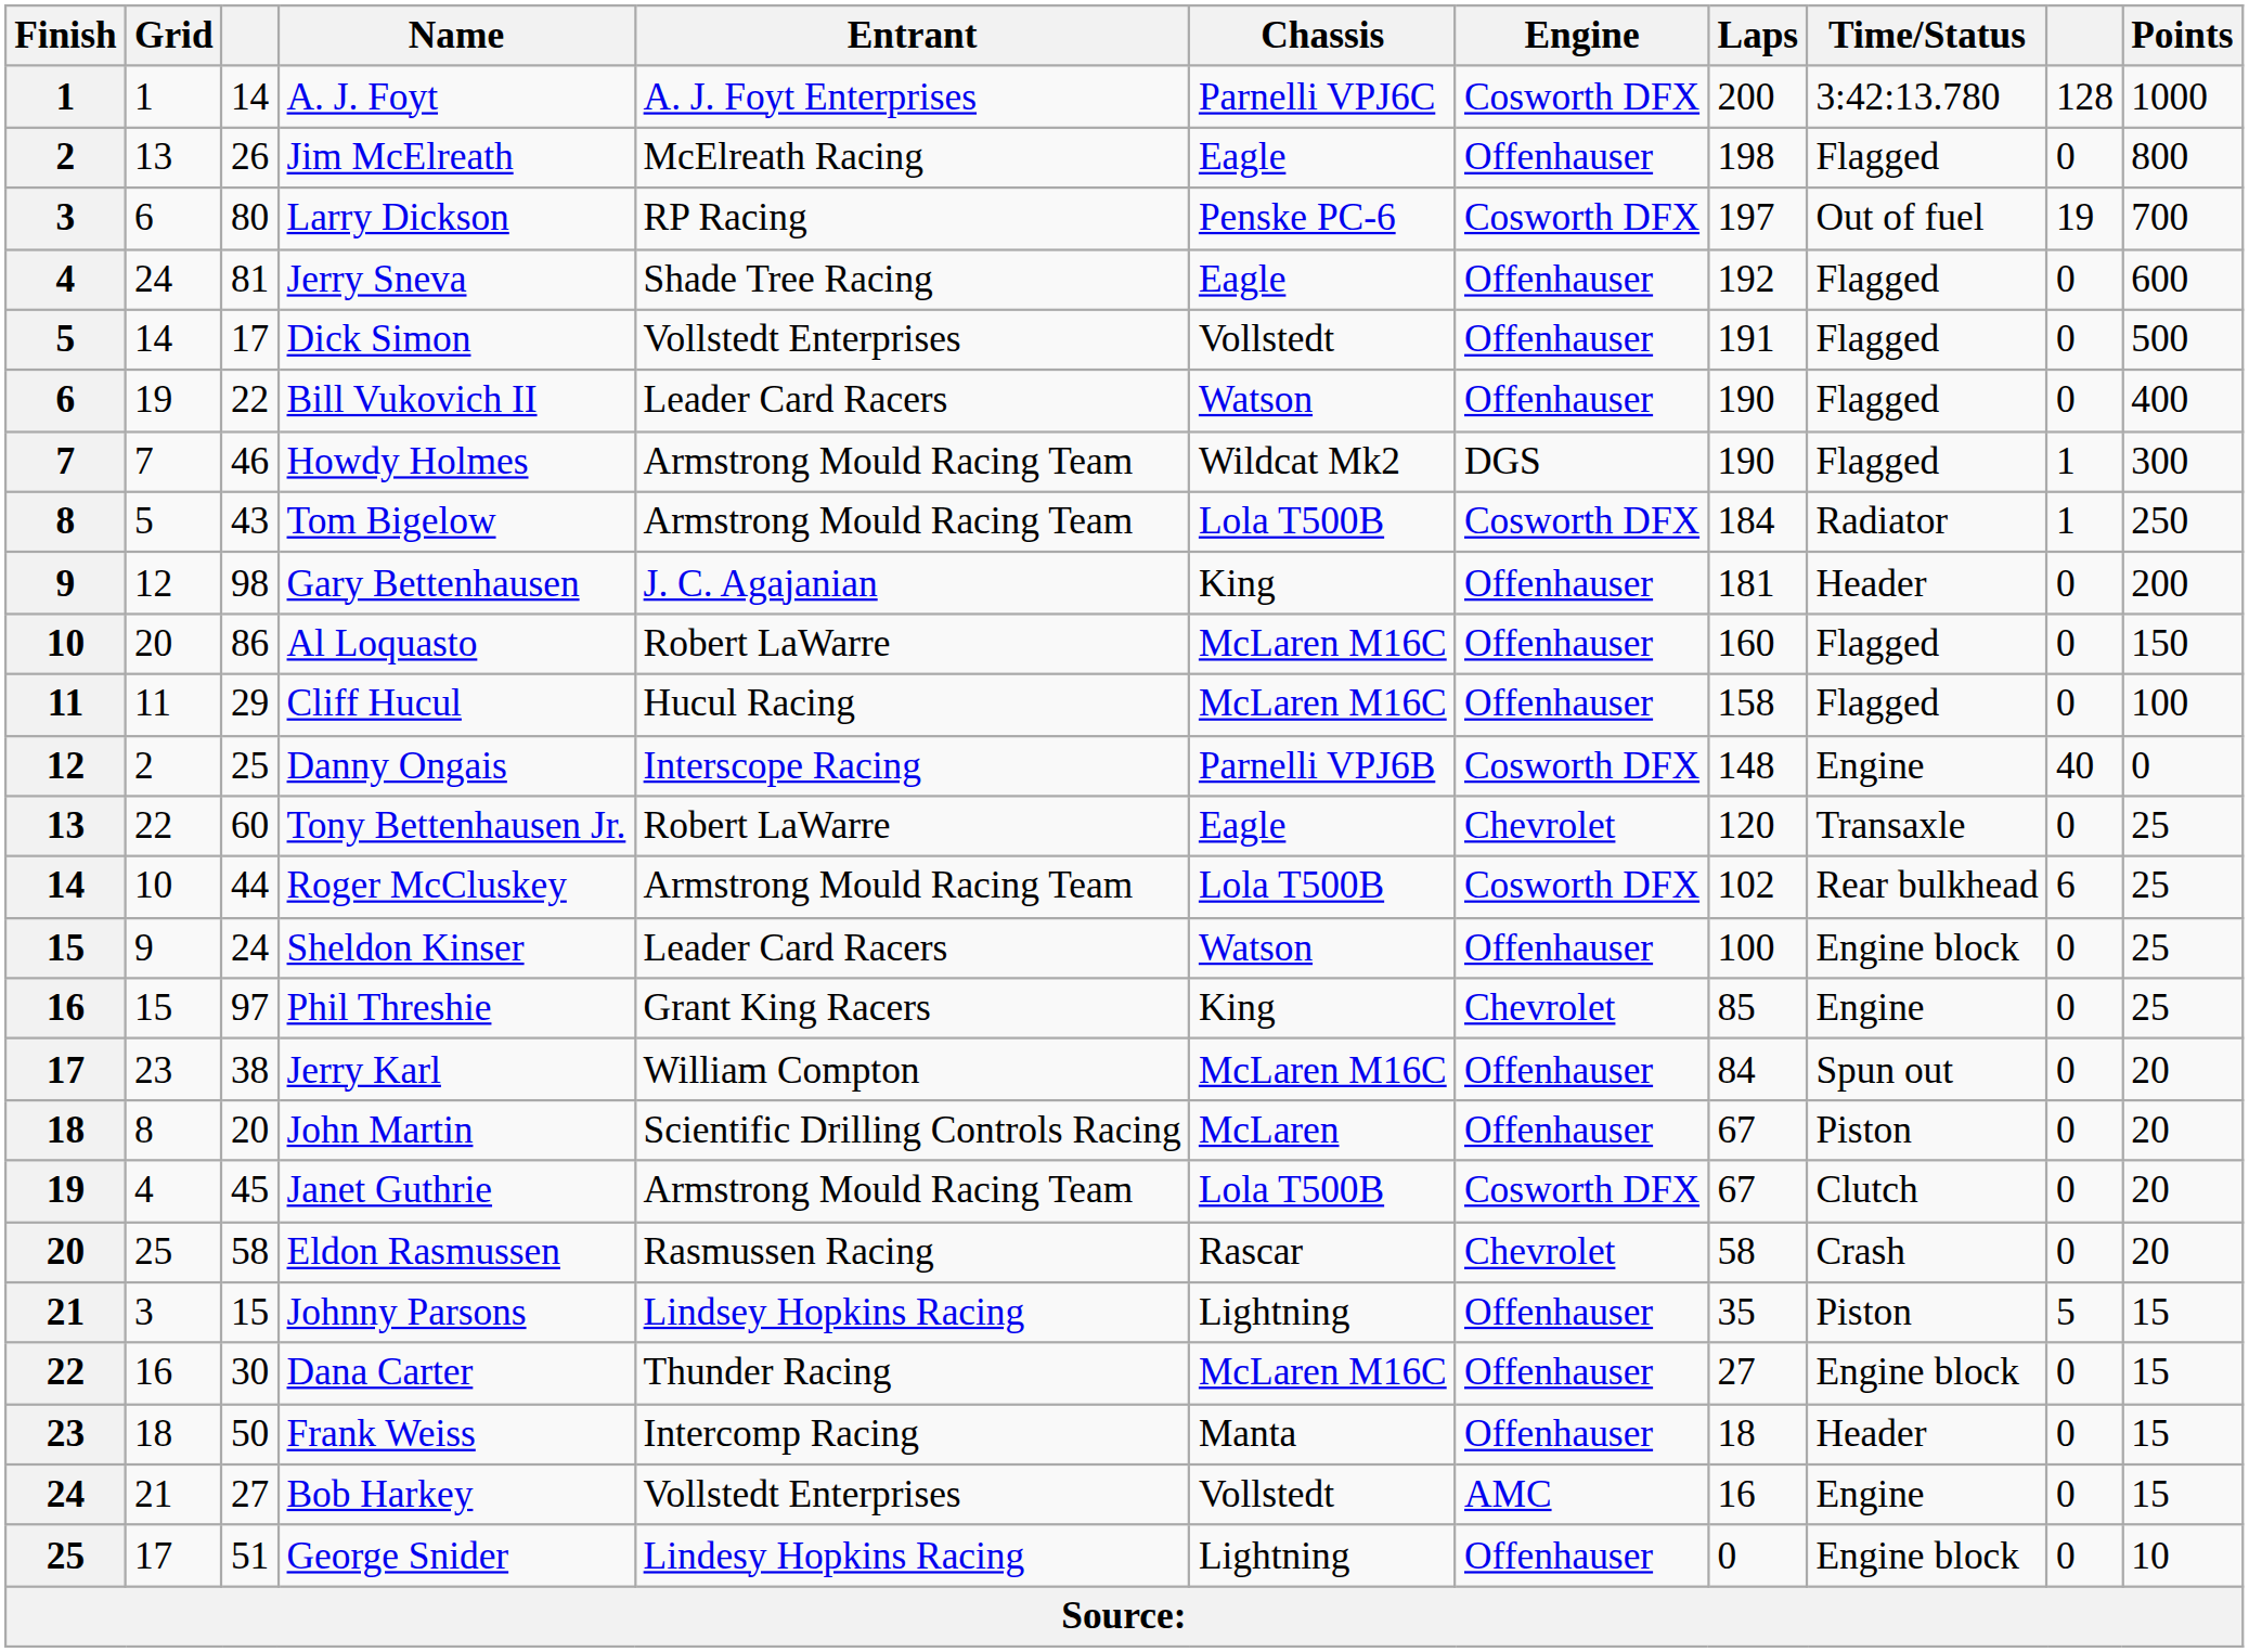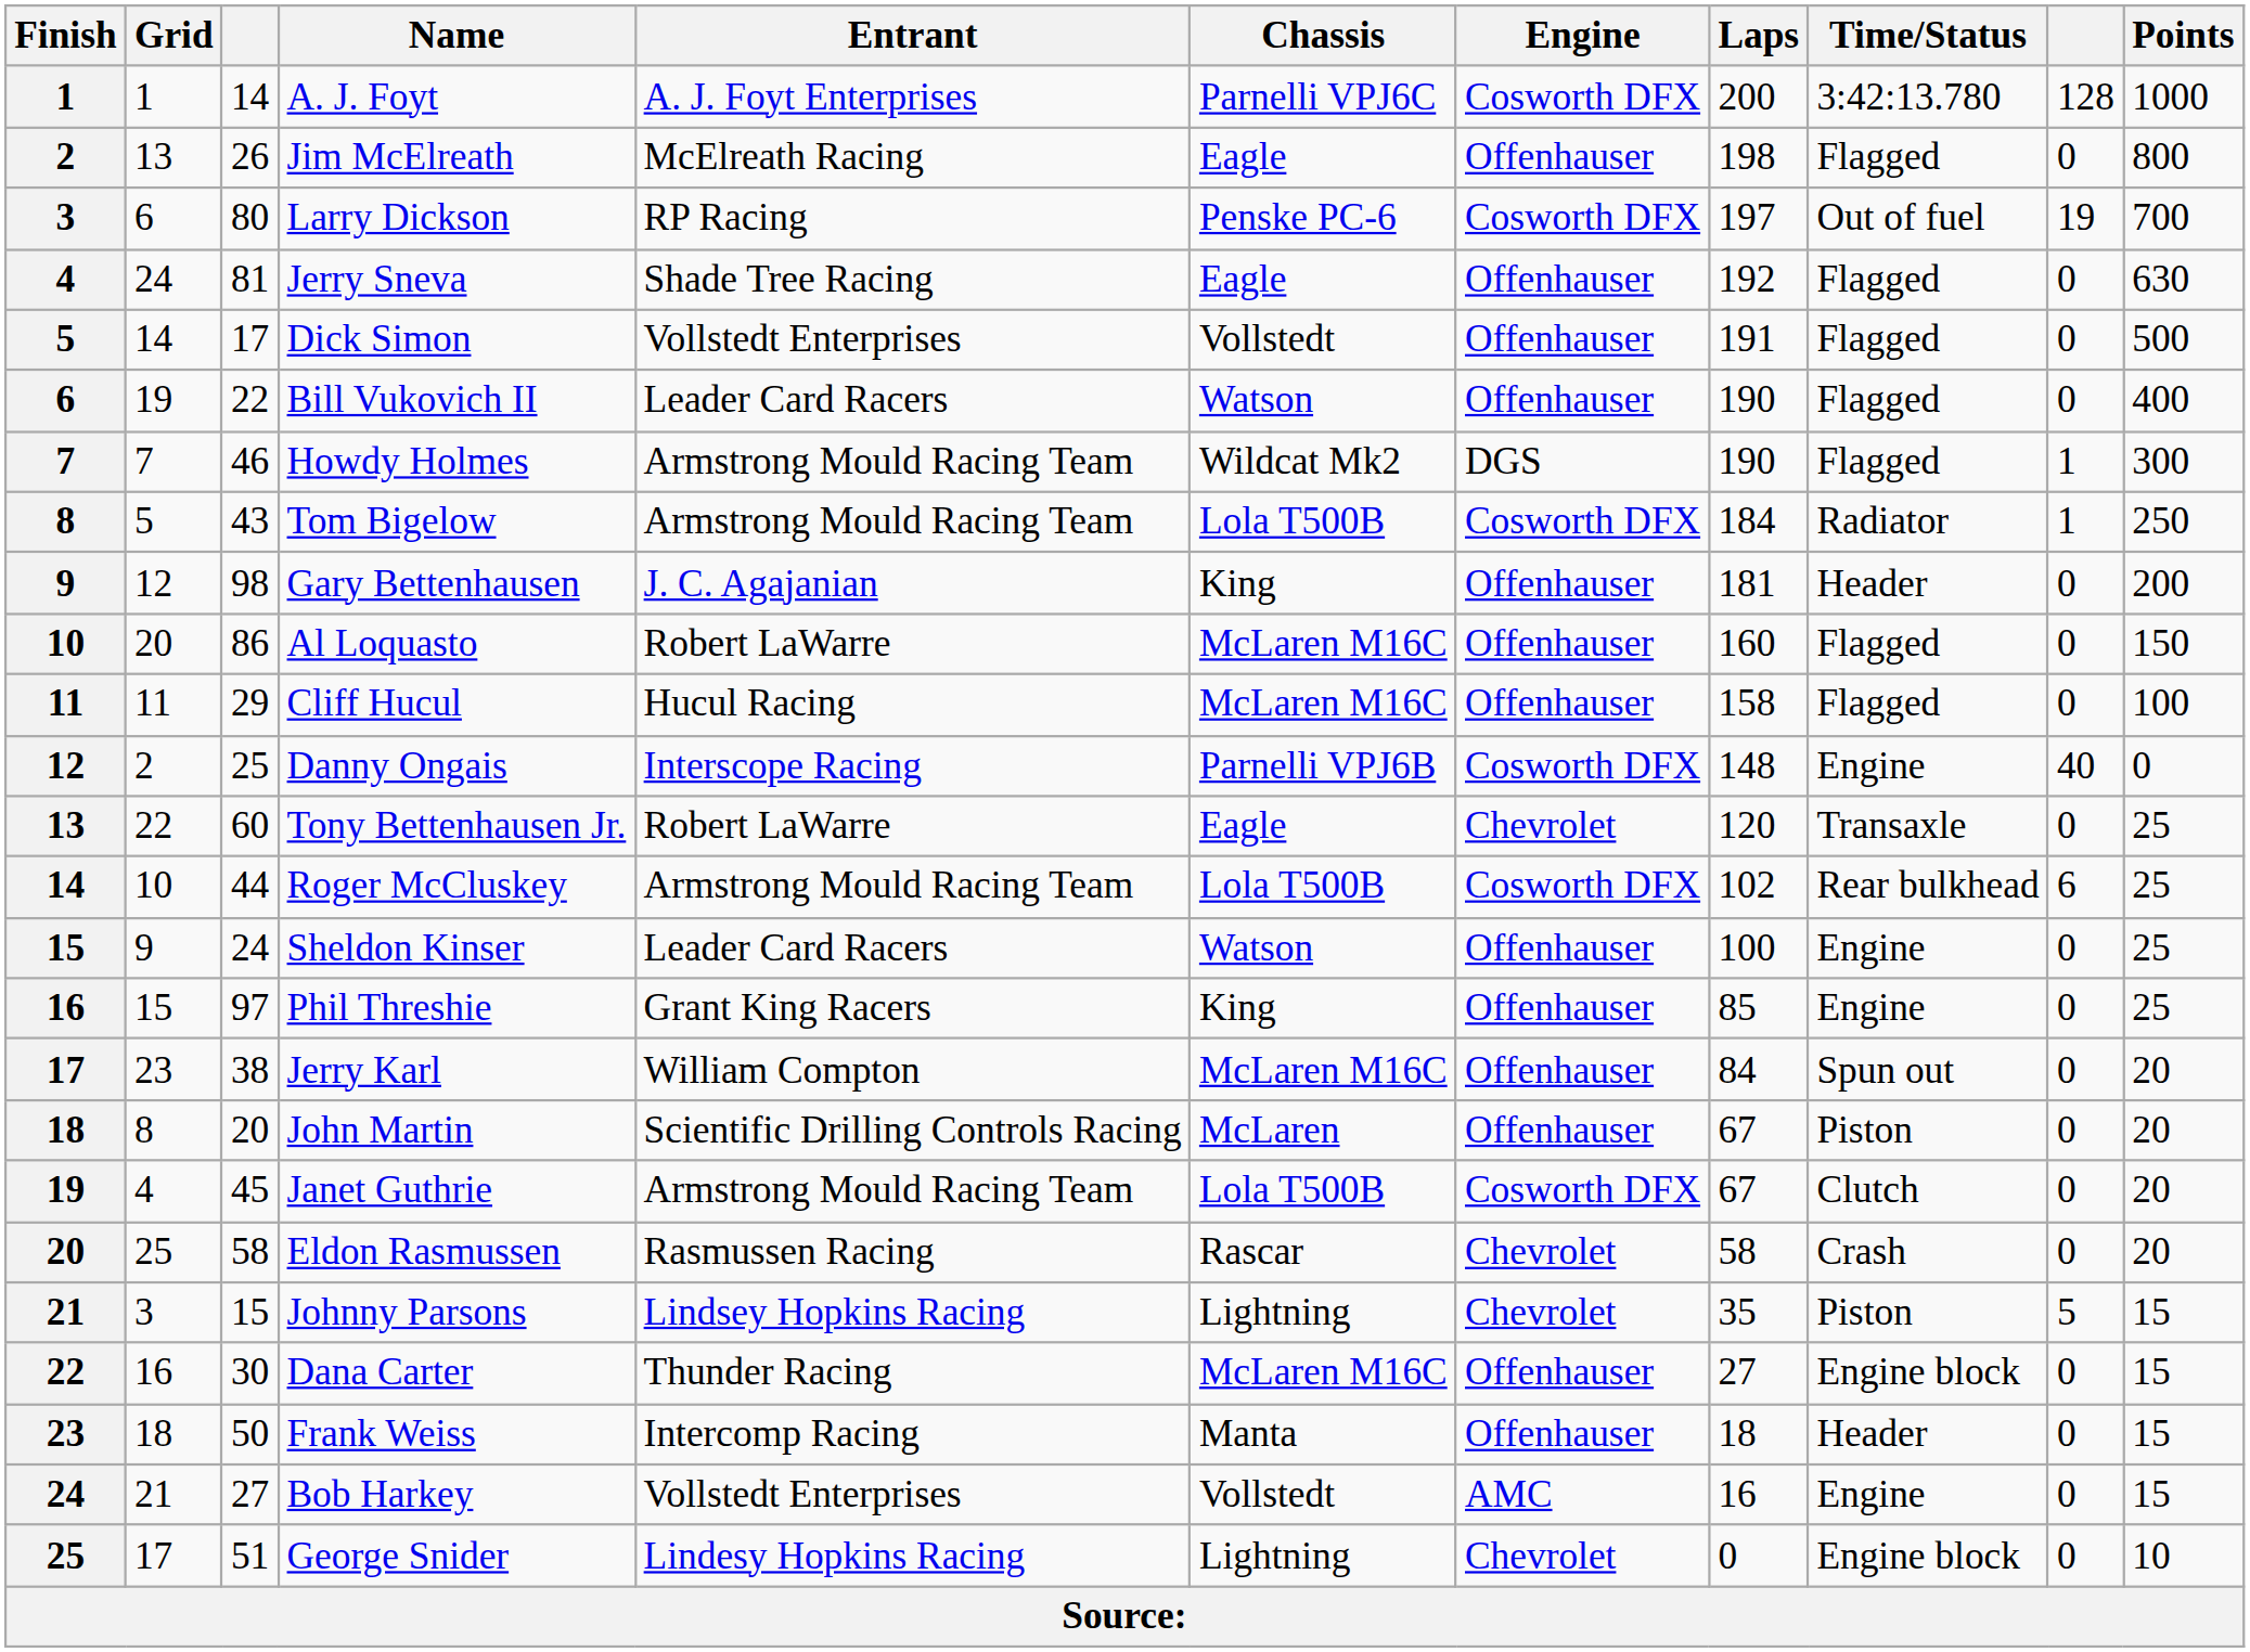 <table class="wikitable">
 <tr>
 <th>Finish</th>
 <th>Grid</th>
 <th></th>
 <th>Name</th>
 <th>Entrant</th>
 <th>Chassis</th>
 <th>Engine</th>
 <th>Laps</th>
 <th>Time/Status</th>
 <th></th>
 <th>Points</th>
 </tr>
 <tr>
 <th>1</th>
 <td>1</td>
 <td>14</td>
 <td> <a href='#'>A. J. Foyt</a></td>
 <td><a href='#'>A. J. Foyt Enterprises</a></td>
 <td><a href='#'>Parnelli VPJ6C</a></td>
 <td><a href='#'>Cosworth DFX</a></td>
 <td>200</td>
 <td>3:42:13.780</td>
 <td>128</td>
 <td>1000</td>
 </tr>
 <tr>
 <th>2</th>
 <td>13</td>
 <td>26</td>
 <td> <a href='#'>Jim McElreath</a></td>
 <td>McElreath Racing</td>
 <td><a href='#'>Eagle</a></td>
 <td><a href='#'>Offenhauser</a></td>
 <td>198</td>
 <td>Flagged</td>
 <td>0</td>
 <td>800</td>
 </tr>
 <tr>
 <th>3</th>
 <td>6</td>
 <td>80</td>
 <td> <a href='#'>Larry Dickson</a></td>
 <td>RP Racing</td>
 <td><a href='#'>Penske PC-6</a></td>
 <td><a href='#'>Cosworth DFX</a></td>
 <td>197</td>
 <td>Out of fuel</td>
 <td>19</td>
 <td>700</td>
 </tr>
 <tr>
 <th>4</th>
 <td>24</td>
 <td>81</td>
 <td> <a href='#'>Jerry Sneva</a></td>
 <td>Shade Tree Racing</td>
 <td><a href='#'>Eagle</a></td>
 <td><a href='#'>Offenhauser</a></td>
 <td>192</td>
 <td>Flagged</td>
 <td>0</td>
-<td>600</td>
+<td>630</td>
 </tr>
 <tr>
 <th>5</th>
 <td>14</td>
 <td>17</td>
 <td> <a href='#'>Dick Simon</a></td>
 <td>Vollstedt Enterprises</td>
 <td>Vollstedt</td>
 <td><a href='#'>Offenhauser</a></td>
 <td>191</td>
 <td>Flagged</td>
 <td>0</td>
 <td>500</td>
 </tr>
 <tr>
 <th>6</th>
 <td>19</td>
 <td>22</td>
 <td> <a href='#'>Bill Vukovich II</a></td>
 <td>Leader Card Racers</td>
 <td><a href='#'>Watson</a></td>
 <td><a href='#'>Offenhauser</a></td>
 <td>190</td>
 <td>Flagged</td>
 <td>0</td>
 <td>400</td>
 </tr>
 <tr>
 <th>7</th>
 <td>7</td>
 <td>46</td>
 <td> <a href='#'>Howdy Holmes</a></td>
 <td>Armstrong Mould Racing Team</td>
 <td>Wildcat Mk2</td>
 <td>DGS</td>
 <td>190</td>
 <td>Flagged</td>
 <td>1</td>
 <td>300</td>
 </tr>
 <tr>
 <th>8</th>
 <td>5</td>
 <td>43</td>
 <td> <a href='#'>Tom Bigelow</a></td>
 <td>Armstrong Mould Racing Team</td>
 <td><a href='#'>Lola T500B</a></td>
 <td><a href='#'>Cosworth DFX</a></td>
 <td>184</td>
 <td>Radiator</td>
 <td>1</td>
 <td>250</td>
 </tr>
 <tr>
 <th>9</th>
 <td>12</td>
 <td>98</td>
 <td> <a href='#'>Gary Bettenhausen</a></td>
 <td><a href='#'>J. C. Agajanian</a></td>
 <td>King</td>
 <td><a href='#'>Offenhauser</a></td>
 <td>181</td>
 <td>Header</td>
 <td>0</td>
 <td>200</td>
 </tr>
 <tr>
 <th>10</th>
 <td>20</td>
 <td>86</td>
 <td> <a href='#'>Al Loquasto</a></td>
 <td>Robert LaWarre</td>
 <td><a href='#'>McLaren M16C</a></td>
 <td><a href='#'>Offenhauser</a></td>
 <td>160</td>
 <td>Flagged</td>
 <td>0</td>
 <td>150</td>
 </tr>
 <tr>
 <th>11</th>
 <td>11</td>
 <td>29</td>
 <td> <a href='#'>Cliff Hucul</a></td>
 <td>Hucul Racing</td>
 <td><a href='#'>McLaren M16C</a></td>
 <td><a href='#'>Offenhauser</a></td>
 <td>158</td>
 <td>Flagged</td>
 <td>0</td>
 <td>100</td>
 </tr>
 <tr>
 <th>12</th>
 <td>2</td>
 <td>25</td>
 <td> <a href='#'>Danny Ongais</a></td>
 <td><a href='#'>Interscope Racing</a></td>
 <td><a href='#'>Parnelli VPJ6B</a></td>
 <td><a href='#'>Cosworth DFX</a></td>
 <td>148</td>
 <td>Engine</td>
 <td>40</td>
 <td>0</td>
 </tr>
 <tr>
 <th>13</th>
 <td>22</td>
 <td>60</td>
 <td> <a href='#'>Tony Bettenhausen Jr.</a></td>
 <td>Robert LaWarre</td>
 <td><a href='#'>Eagle</a></td>
 <td><a href='#'>Chevrolet</a></td>
 <td>120</td>
 <td>Transaxle</td>
 <td>0</td>
 <td>25</td>
 </tr>
 <tr>
 <th>14</th>
 <td>10</td>
 <td>44</td>
 <td> <a href='#'>Roger McCluskey</a></td>
 <td>Armstrong Mould Racing Team</td>
 <td><a href='#'>Lola T500B</a></td>
 <td><a href='#'>Cosworth DFX</a></td>
 <td>102</td>
 <td>Rear bulkhead</td>
 <td>6</td>
 <td>25</td>
 </tr>
 <tr>
 <th>15</th>
 <td>9</td>
 <td>24</td>
 <td> <a href='#'>Sheldon Kinser</a></td>
 <td>Leader Card Racers</td>
 <td><a href='#'>Watson</a></td>
 <td><a href='#'>Offenhauser</a></td>
 <td>100</td>
-<td>Engine block</td>
+<td>Engine</td>
 <td>0</td>
 <td>25</td>
 </tr>
 <tr>
 <th>16</th>
 <td>15</td>
 <td>97</td>
 <td> <a href='#'>Phil Threshie</a></td>
 <td>Grant King Racers</td>
 <td>King</td>
-<td><a href='#'>Chevrolet</a></td>
+<td><a href='#'>Offenhauser</a></td>
 <td>85</td>
 <td>Engine</td>
 <td>0</td>
 <td>25</td>
 </tr>
 <tr>
 <th>17</th>
 <td>23</td>
 <td>38</td>
 <td> <a href='#'>Jerry Karl</a></td>
 <td>William Compton</td>
 <td><a href='#'>McLaren M16C</a></td>
 <td><a href='#'>Offenhauser</a></td>
 <td>84</td>
 <td>Spun out</td>
 <td>0</td>
 <td>20</td>
 </tr>
 <tr>
 <th>18</th>
 <td>8</td>
 <td>20</td>
 <td> <a href='#'>John Martin</a></td>
 <td>Scientific Drilling Controls Racing</td>
 <td><a href='#'>McLaren</a></td>
 <td><a href='#'>Offenhauser</a></td>
 <td>67</td>
 <td>Piston</td>
 <td>0</td>
 <td>20</td>
 </tr>
 <tr>
 <th>19</th>
 <td>4</td>
 <td>45</td>
 <td> <a href='#'>Janet Guthrie</a></td>
 <td>Armstrong Mould Racing Team</td>
 <td><a href='#'>Lola T500B</a></td>
 <td><a href='#'>Cosworth DFX</a></td>
 <td>67</td>
 <td>Clutch</td>
 <td>0</td>
 <td>20</td>
 </tr>
 <tr>
 <th>20</th>
 <td>25</td>
 <td>58</td>
 <td> <a href='#'>Eldon Rasmussen</a></td>
 <td>Rasmussen Racing</td>
 <td>Rascar</td>
 <td><a href='#'>Chevrolet</a></td>
 <td>58</td>
 <td>Crash</td>
 <td>0</td>
 <td>20</td>
 </tr>
 <tr>
 <th>21</th>
 <td>3</td>
 <td>15</td>
 <td> <a href='#'>Johnny Parsons</a></td>
 <td><a href='#'>Lindsey Hopkins Racing</a></td>
 <td>Lightning</td>
-<td><a href='#'>Offenhauser</a></td>
+<td><a href='#'>Chevrolet</a></td>
 <td>35</td>
 <td>Piston</td>
 <td>5</td>
 <td>15</td>
 </tr>
 <tr>
 <th>22</th>
 <td>16</td>
 <td>30</td>
 <td> <a href='#'>Dana Carter</a></td>
 <td>Thunder Racing</td>
 <td><a href='#'>McLaren M16C</a></td>
 <td><a href='#'>Offenhauser</a></td>
 <td>27</td>
 <td>Engine block</td>
 <td>0</td>
 <td>15</td>
 </tr>
 <tr>
 <th>23</th>
 <td>18</td>
 <td>50</td>
 <td> <a href='#'>Frank Weiss</a></td>
 <td>Intercomp Racing</td>
 <td>Manta</td>
 <td><a href='#'>Offenhauser</a></td>
 <td>18</td>
 <td>Header</td>
 <td>0</td>
 <td>15</td>
 </tr>
 <tr>
 <th>24</th>
 <td>21</td>
 <td>27</td>
 <td> <a href='#'>Bob Harkey</a></td>
 <td>Vollstedt Enterprises</td>
 <td>Vollstedt</td>
 <td><a href='#'>AMC</a></td>
 <td>16</td>
 <td>Engine</td>
 <td>0</td>
 <td>15</td>
 </tr>
 <tr>
 <th>25</th>
 <td>17</td>
 <td>51</td>
 <td> <a href='#'>George Snider</a></td>
 <td><a href='#'>Lindesy Hopkins Racing</a></td>
 <td>Lightning</td>
-<td><a href='#'>Offenhauser</a></td>
+<td><a href='#'>Chevrolet</a></td>
 <td>0</td>
 <td>Engine block</td>
 <td>0</td>
 <td>10</td>
 </tr>
 <tr>
 <th colspan=11>Source:</th>
 </tr>
 </table>
